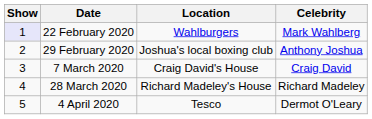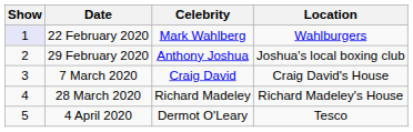 <table class="wikitable" style="text-align:center">
 <tr>
 <th>Show</th>
 <th>Date</th>
+<th>Celebrity</th>
 <th>Location</th>
-<th>Celebrity</th>
 </tr>
 <tr>
 <td style="background: lavender;">1</td>
 <td>22 February 2020</td>
+<td><a href='#'>Mark Wahlberg</a></td>
 <td><a href='#'>Wahlburgers</a></td>
-<td><a href='#'>Mark Wahlberg</a></td>
 </tr>
 <tr>
 <td>2</td>
 <td>29 February 2020</td>
+<td><a href='#'>Anthony Joshua</a></td>
 <td>Joshua's local boxing club</td>
-<td><a href='#'>Anthony Joshua</a></td>
 </tr>
 <tr>
 <td>3</td>
 <td>7 March 2020</td>
+<td><a href='#'>Craig David</a></td>
 <td>Craig David's House</td>
-<td><a href='#'>Craig David</a></td>
 </tr>
 <tr>
 <td>4</td>
 <td>28 March 2020</td>
+<td>Richard Madeley</td>
 <td>Richard Madeley's House</td>
-<td>Richard Madeley</td>
 </tr>
 <tr>
 <td>5</td>
 <td>4 April 2020</td>
+<td>Dermot O'Leary</td>
 <td>Tesco</td>
-<td>Dermot O'Leary</td>
 </tr>
 </table>
